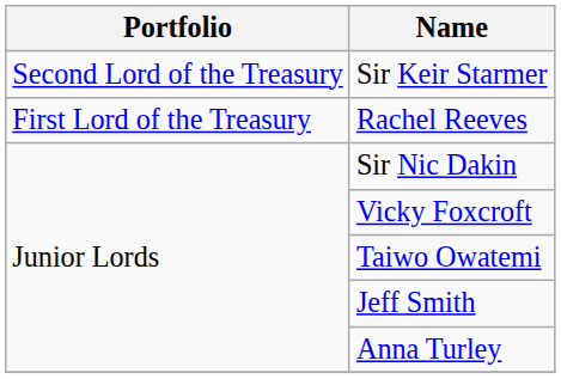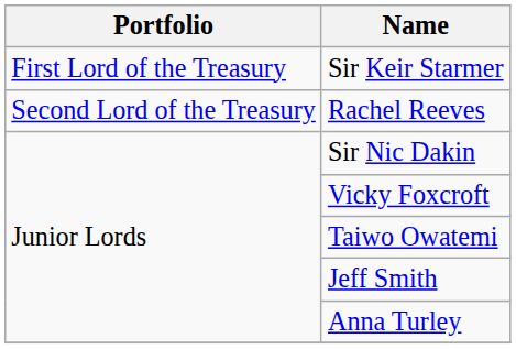 <table class="wikitable">
 <tr>
 <th>Portfolio</th>
 <th>Name</th>
 </tr>
 <tr>
-<td><a href='#'>Second Lord of the Treasury</a></td>
+<td><a href='#'>First Lord of the Treasury</a></td>
 <td>Sir <a href='#'>Keir Starmer</a></td>
 </tr>
 <tr>
-<td><a href='#'>First Lord of the Treasury</a></td>
+<td><a href='#'>Second Lord of the Treasury</a></td>
 <td><a href='#'>Rachel Reeves</a></td>
 </tr>
 <tr>
 <td rowspan="5">Junior Lords</td>
 <td>Sir <a href='#'>Nic Dakin</a></td>
 </tr>
 <tr>
 <td><a href='#'>Vicky Foxcroft</a></td>
 </tr>
 <tr>
 <td><a href='#'>Taiwo Owatemi</a></td>
 </tr>
 <tr>
 <td><a href='#'>Jeff Smith</a></td>
 </tr>
 <tr>
 <td><a href='#'>Anna Turley</a></td>
 </tr>
 <tr>
 </tr>
 </table>
